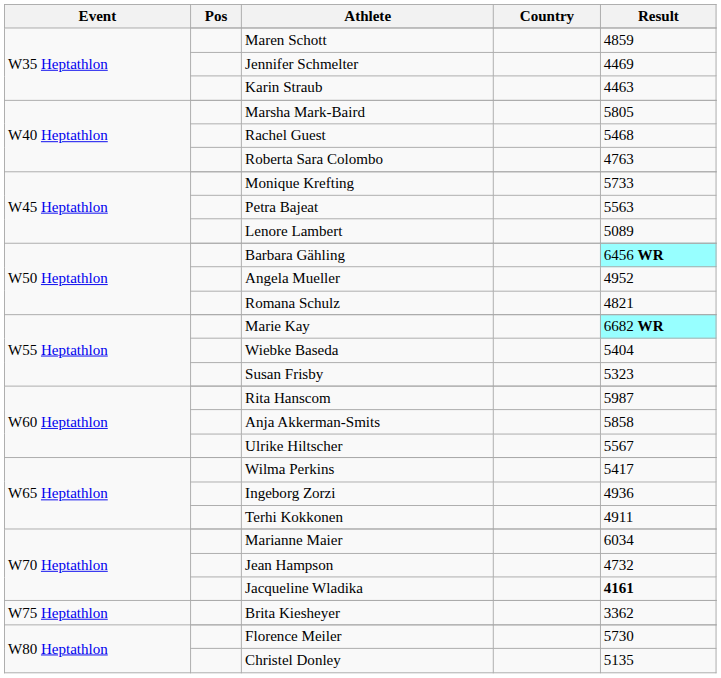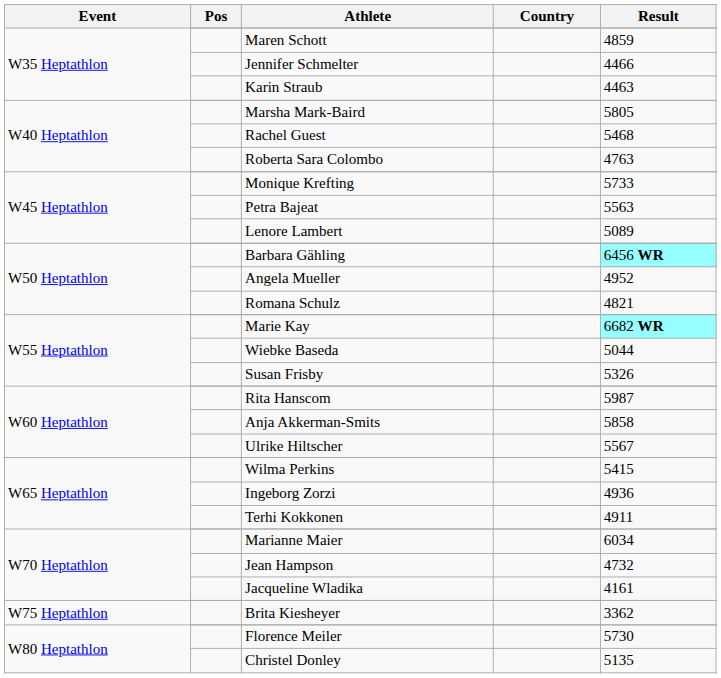 <table class="wikitable" style="width:60%;">
 <tr>
 <th>Event</th>
 <th>Pos</th>
 <th>Athlete</th>
 <th>Country</th>
 <th>Result</th>
 </tr>
 <tr>
 <td rowspan='4'>W35 <a href='#'>Heptathlon</a></td>
 </tr>
 <tr>
 <td align=center></td>
 <td align=left>Maren Schott</td>
 <td align=left></td>
 <td>4859</td>
 </tr>
 <tr>
 <td align=center></td>
 <td align=left>Jennifer Schmelter</td>
 <td align=left></td>
-<td>4469</td>
+<td>4466</td>
 </tr>
 <tr>
 <td align=center></td>
 <td align=left>Karin Straub</td>
 <td align=left></td>
 <td>4463</td>
 </tr>
 <tr>
 <td rowspan='4'>W40 <a href='#'>Heptathlon</a></td>
 </tr>
 <tr>
 <td align=center></td>
 <td align=left>Marsha Mark-Baird</td>
 <td align=left></td>
 <td>5805</td>
 </tr>
 <tr>
 <td align=center></td>
 <td align=left>Rachel Guest</td>
 <td align=left></td>
 <td>5468</td>
 </tr>
 <tr>
 <td align=center></td>
 <td align=left>Roberta Sara Colombo</td>
 <td align=left></td>
 <td>4763</td>
 </tr>
 <tr>
 <td rowspan='4'>W45 <a href='#'>Heptathlon</a></td>
 </tr>
 <tr>
 <td align=center></td>
 <td align=left>Monique Krefting</td>
 <td align=left></td>
 <td>5733</td>
 </tr>
 <tr>
 <td align=center></td>
 <td align=left>Petra Bajeat</td>
 <td align=left></td>
 <td>5563</td>
 </tr>
 <tr>
 <td align=center></td>
 <td align=left>Lenore Lambert</td>
 <td align=left></td>
 <td>5089</td>
 </tr>
 <tr>
 <td rowspan='4'>W50 <a href='#'>Heptathlon</a></td>
 </tr>
 <tr>
 <td align=center></td>
 <td align=left>Barbara Gähling</td>
 <td align=left></td>
 <td bgcolor=#97ffff>6456 <strong>WR</strong></td>
 </tr>
 <tr>
 <td align=center></td>
 <td align=left>Angela Mueller</td>
 <td align=left></td>
 <td>4952</td>
 </tr>
 <tr>
 <td align=center></td>
 <td align=left>Romana Schulz</td>
 <td align=left></td>
 <td>4821</td>
 </tr>
 <tr>
 <td rowspan='4'>W55 <a href='#'>Heptathlon</a></td>
 </tr>
 <tr>
 <td align=center></td>
 <td align=left>Marie Kay</td>
 <td align=left></td>
 <td bgcolor=#97ffff>6682 <strong>WR</strong></td>
 </tr>
 <tr>
 <td align=center></td>
 <td align=left>Wiebke Baseda</td>
 <td align=left></td>
-<td>5404</td>
+<td>5044</td>
 </tr>
 <tr>
 <td align=center></td>
 <td align=left>Susan Frisby</td>
 <td align=left></td>
-<td>5323</td>
+<td>5326</td>
 </tr>
 <tr>
 <td rowspan='4'>W60 <a href='#'>Heptathlon</a></td>
 </tr>
 <tr>
 <td align=center></td>
 <td align=left>Rita Hanscom</td>
 <td align=left></td>
 <td>5987</td>
 </tr>
 <tr>
 <td align=center></td>
 <td align=left>Anja Akkerman-Smits</td>
 <td align=left></td>
 <td>5858</td>
 </tr>
 <tr>
 <td align=center></td>
 <td align=left>Ulrike Hiltscher</td>
 <td align=left></td>
 <td>5567</td>
 </tr>
 <tr>
 <td rowspan='4'>W65 <a href='#'>Heptathlon</a></td>
 </tr>
 <tr>
 <td align=center></td>
 <td align=left>Wilma Perkins</td>
 <td align=left></td>
-<td>5417</td>
+<td>5415</td>
 </tr>
 <tr>
 <td align=center></td>
 <td align=left>Ingeborg Zorzi</td>
 <td align=left></td>
 <td>4936</td>
 </tr>
 <tr>
 <td align=center></td>
 <td align=left>Terhi Kokkonen</td>
 <td align=left></td>
 <td>4911</td>
 </tr>
 <tr>
 <td rowspan='4'>W70 <a href='#'>Heptathlon</a></td>
 </tr>
 <tr>
 <td align=center></td>
 <td align=left>Marianne Maier</td>
 <td align=left></td>
 <td>6034</td>
 </tr>
 <tr>
 <td align=center></td>
 <td align=left>Jean Hampson</td>
 <td align=left></td>
 <td>4732</td>
 </tr>
 <tr>
 <td align=center></td>
 <td align=left>Jacqueline Wladika</td>
 <td align=left></td>
-<td><strong>4161</strong></td>
+<td>4161</td>
 </tr>
 <tr>
 <td rowspan='2'>W75 <a href='#'>Heptathlon</a></td>
 </tr>
 <tr>
 <td align=center></td>
 <td align=left>Brita Kiesheyer</td>
 <td align=left></td>
 <td>3362</td>
 </tr>
 <tr>
 <td rowspan='3'>W80 <a href='#'>Heptathlon</a></td>
 </tr>
 <tr>
 <td align=center></td>
 <td align=left>Florence Meiler</td>
 <td align=left></td>
 <td>5730</td>
 </tr>
 <tr>
 <td align=center></td>
 <td align=left>Christel Donley</td>
 <td align=left></td>
 <td>5135</td>
 </tr>
 </table>
